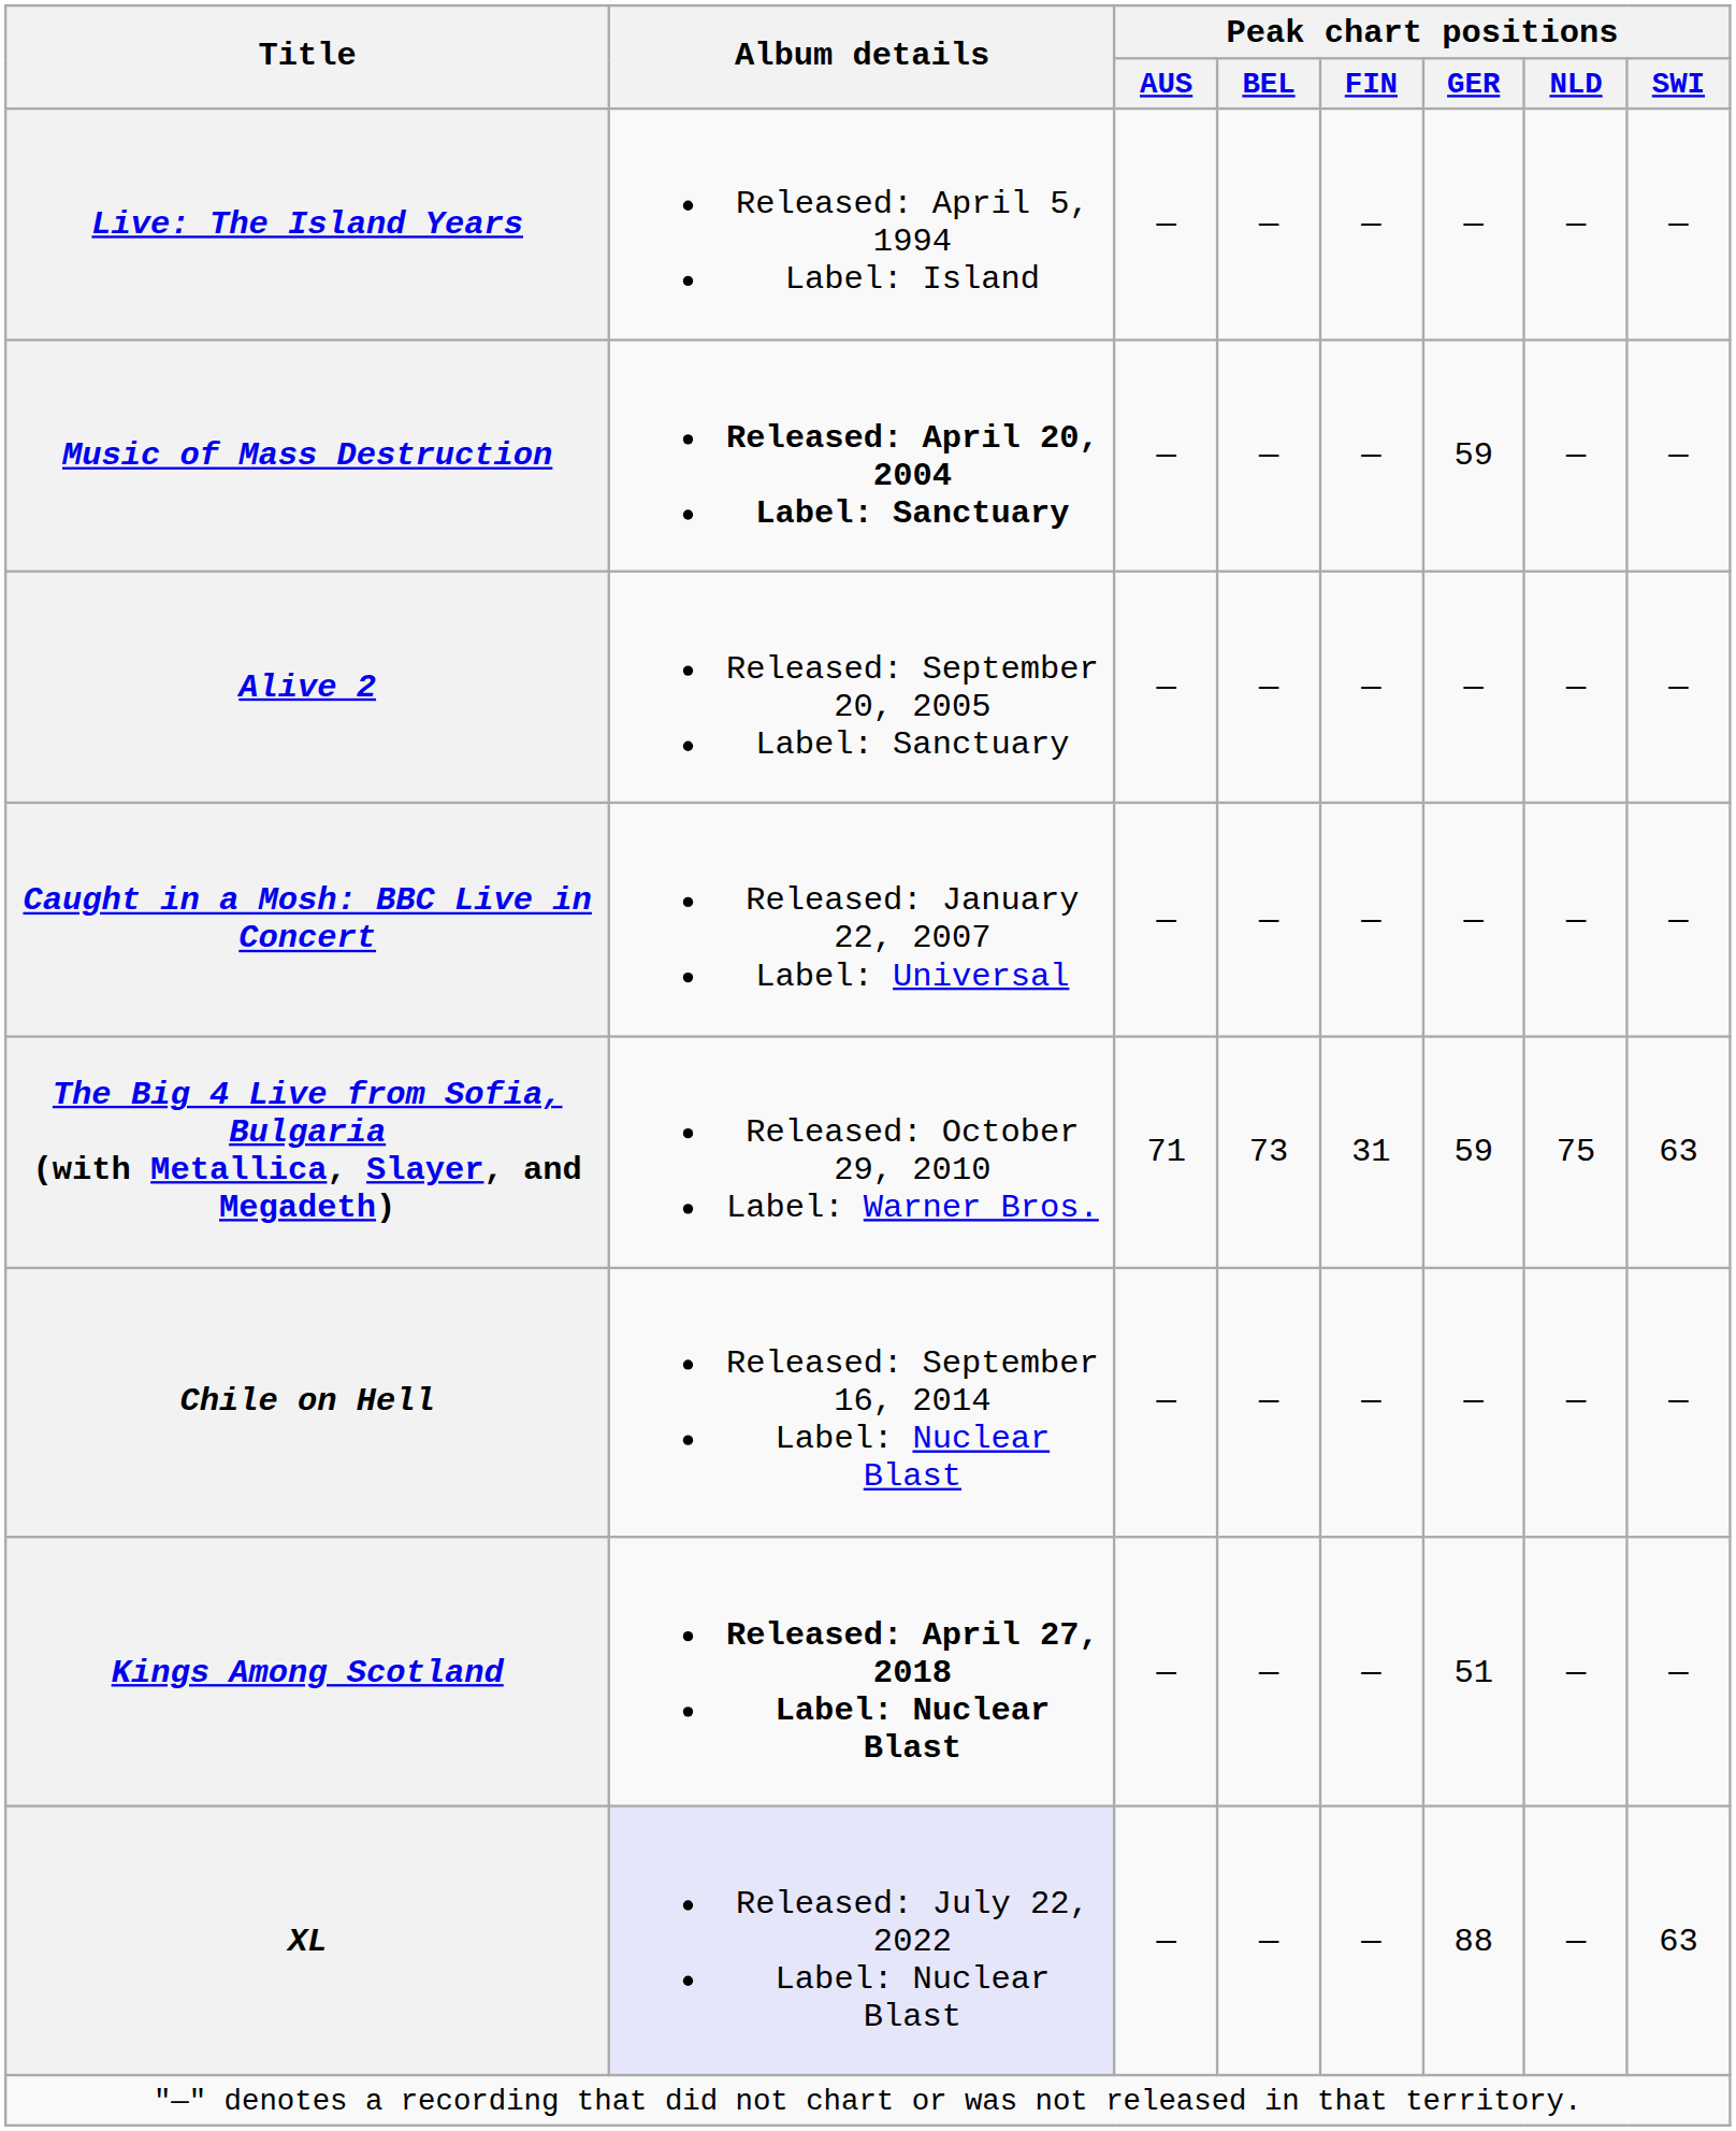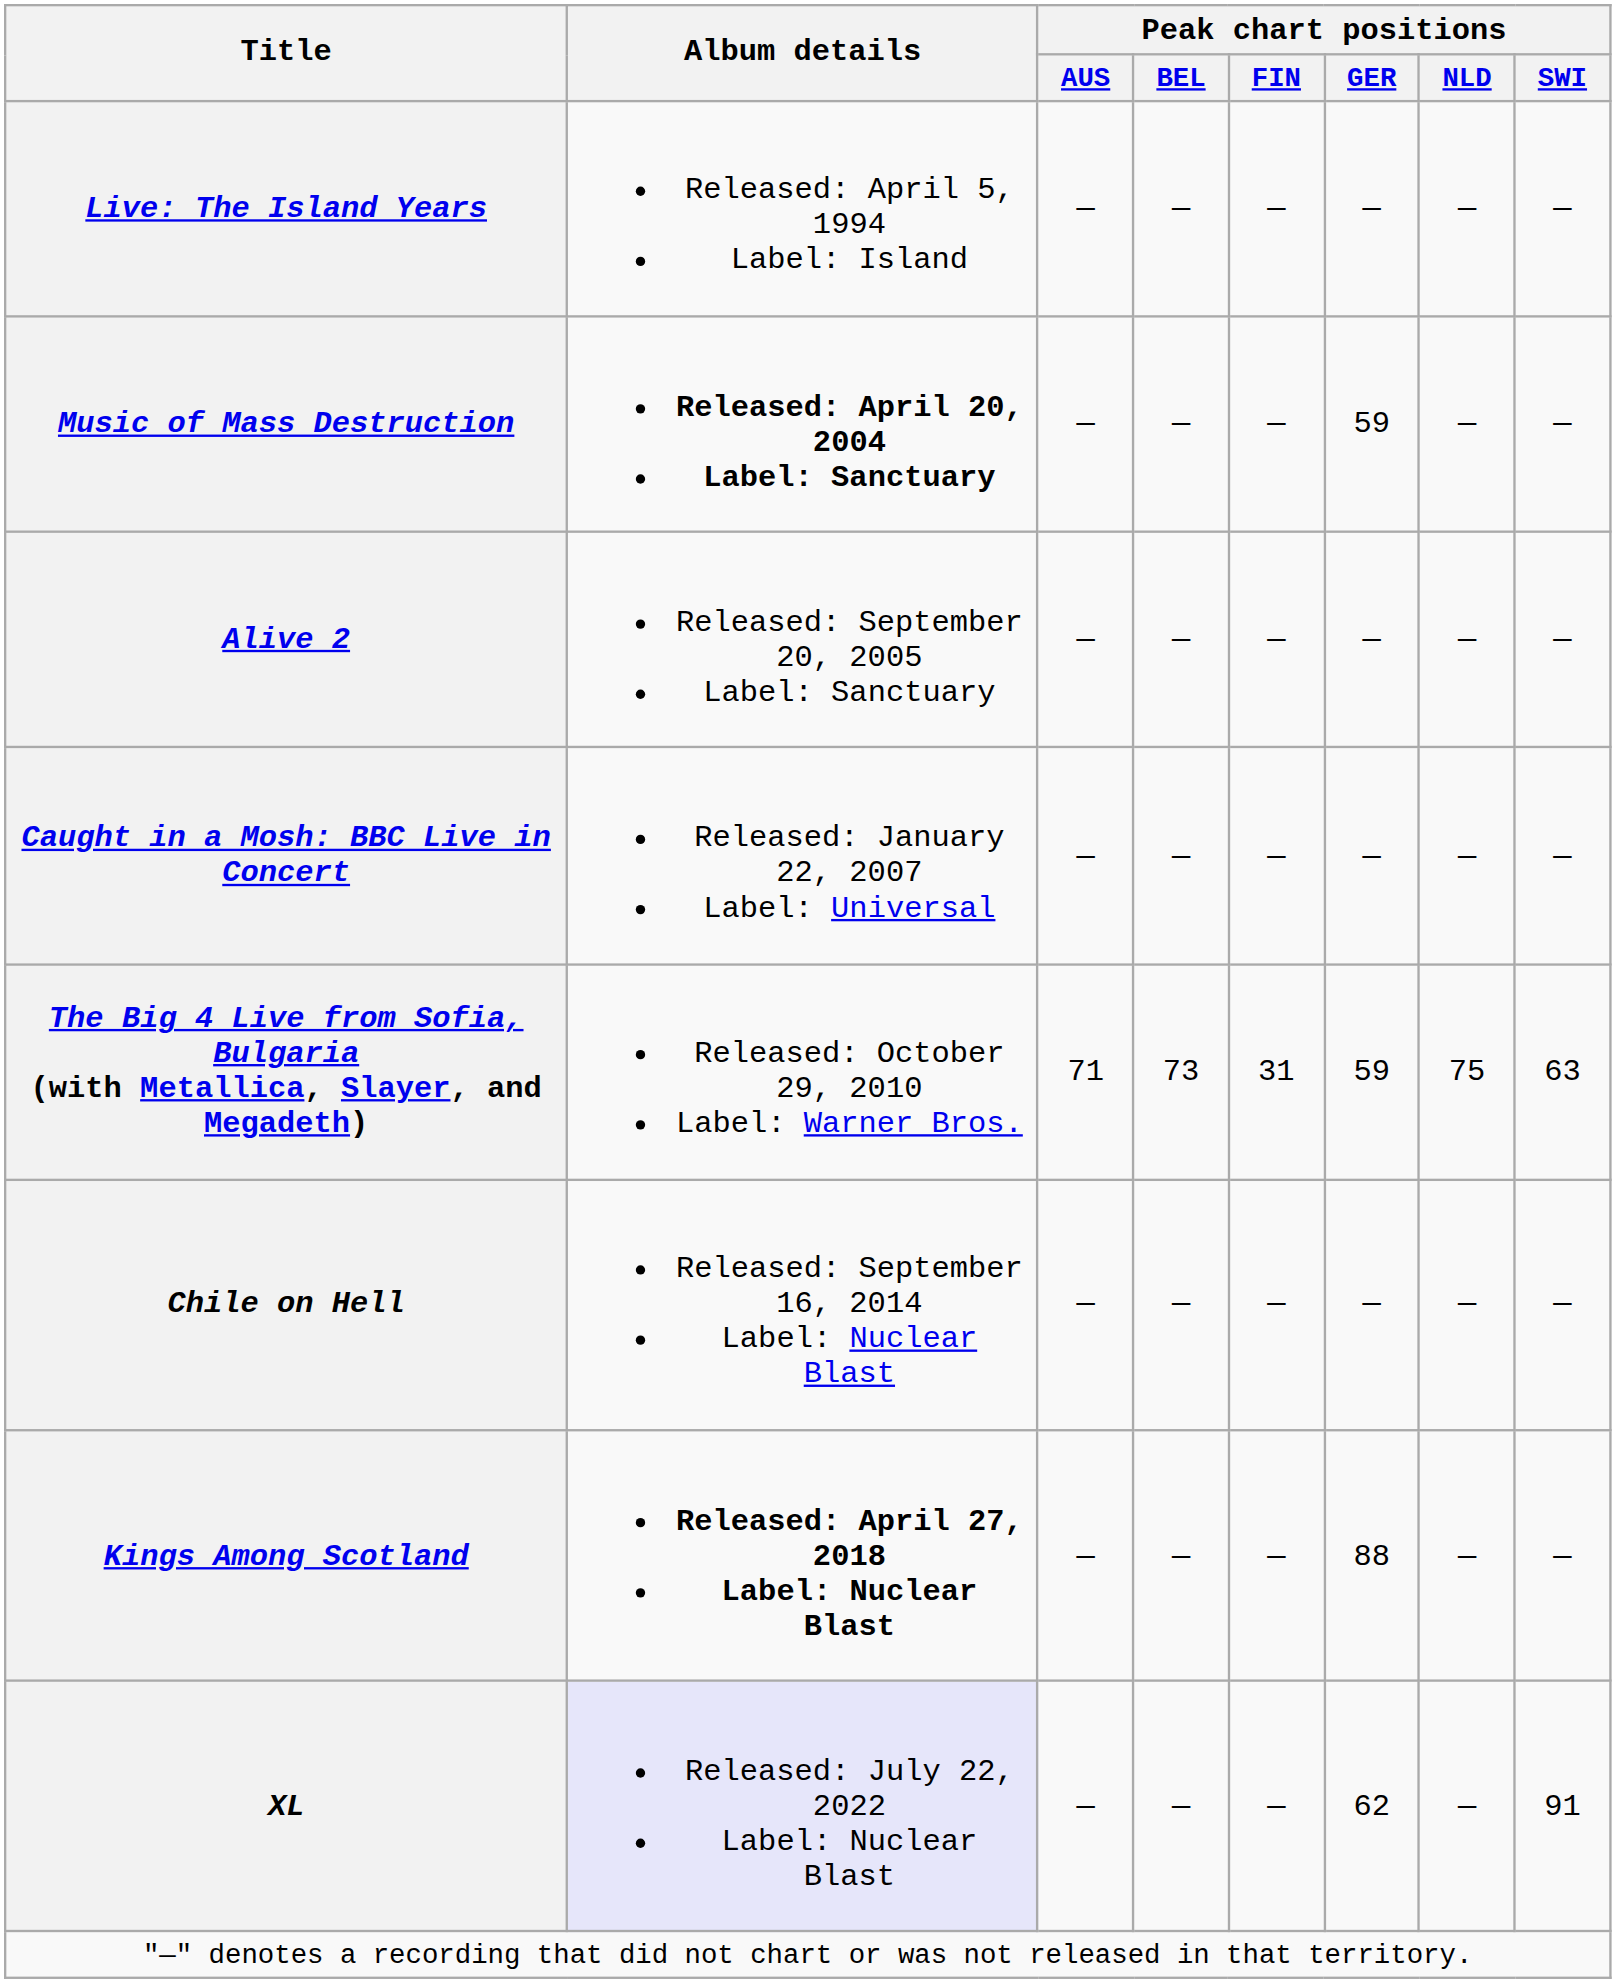 <table class="wikitable plainrowheaders" style="text-align:center;">
 <tr>
 <th scope="col" rowspan="2" style="width:18em;">Title</th>
 <th scope="col" rowspan="2" style="width:15em;">Album details</th>
 <th scope="col" colspan="6">Peak chart positions</th>
 </tr>
 <tr>
 <th scope="col" style="width:3em;font-size:90%;"><a href='#'>AUS</a><br></th>
 <th scope="col" style="width:3em;font-size:90%;"><a href='#'>BEL</a><br></th>
 <th scope="col" style="width:3em;font-size:90%;"><a href='#'>FIN</a><br></th>
 <th scope="col" style="width:3em;font-size:90%;"><a href='#'>GER</a><br></th>
 <th scope="col" style="width:3em;font-size:90%;"><a href='#'>NLD</a><br></th>
 <th scope="col" style="width:3em;font-size:90%;"><a href='#'>SWI</a><br></th>
 </tr>
 <tr>
 <th scope="row"><em><a href='#'>Live: The Island Years</a></em></th>
 <td><br><ul><li>Released: April 5, 1994</li><li>Label: Island</li></ul></td>
 <td>—</td>
 <td>—</td>
 <td>—</td>
 <td>—</td>
 <td>—</td>
 <td>—</td>
 </tr>
 <tr>
 <th scope="row"><em><a href='#'>Music of Mass Destruction</a></em></th>
 <td><strong><br><ul><li>Released: April 20, 2004</li><li>Label: Sanctuary</li></ul></strong></td>
 <td>—</td>
 <td>—</td>
 <td>—</td>
 <td>59</td>
 <td>—</td>
 <td>—</td>
 </tr>
 <tr>
 <th scope="row"><em><a href='#'>Alive 2</a></em></th>
 <td><br><ul><li>Released: September 20, 2005</li><li>Label: Sanctuary</li></ul></td>
 <td>—</td>
 <td>—</td>
 <td>—</td>
 <td>—</td>
 <td>—</td>
 <td>—</td>
 </tr>
 <tr>
 <th scope="row"><em><a href='#'>Caught in a Mosh: BBC Live in Concert</a></em></th>
 <td><br><ul><li>Released: January 22, 2007</li><li>Label: <a href='#'>Universal</a></li></ul></td>
 <td>—</td>
 <td>—</td>
 <td>—</td>
 <td>—</td>
 <td>—</td>
 <td>—</td>
 </tr>
 <tr>
 <th scope="row"><em><a href='#'>The Big 4 Live from Sofia, Bulgaria</a></em><br><span>(with <a href='#'>Metallica</a>, <a href='#'>Slayer</a>, and <a href='#'>Megadeth</a>)</span></th>
 <td><br><ul><li>Released: October 29, 2010</li><li>Label: <a href='#'>Warner Bros.</a></li></ul></td>
 <td>71</td>
 <td>73</td>
 <td>31</td>
 <td>59</td>
 <td>75</td>
 <td>63</td>
 </tr>
 <tr>
 <th scope="row"><em>Chile on Hell</em></th>
 <td><br><ul><li>Released: September 16, 2014</li><li>Label: <a href='#'>Nuclear Blast</a></li></ul></td>
 <td>—</td>
 <td>—</td>
 <td>—</td>
 <td>—</td>
 <td>—</td>
 <td>—</td>
 </tr>
 <tr>
 <th scope="row"><em><a href='#'>Kings Among Scotland</a></em></th>
 <td><strong><br><ul><li>Released: April 27, 2018</li><li>Label: Nuclear Blast</li></ul></strong></td>
 <td>—</td>
 <td>—</td>
 <td>—</td>
-<td>51</td>
+<td>88</td>
 <td>—</td>
 <td>—</td>
 </tr>
 <tr>
 <th scope="row"><em>XL</em></th>
 <td style="background: lavender;"><br><ul><li>Released: July 22, 2022</li><li>Label: Nuclear Blast</li></ul></td>
 <td>—</td>
 <td>—</td>
 <td>—</td>
-<td>88</td>
+<td>62</td>
 <td>—</td>
-<td>63</td>
+<td>91</td>
 </tr>
 <tr>
 <td colspan="9" style="font-size:90%">"—" denotes a recording that did not chart or was not released in that territory.</td>
 </tr>
 </table>
